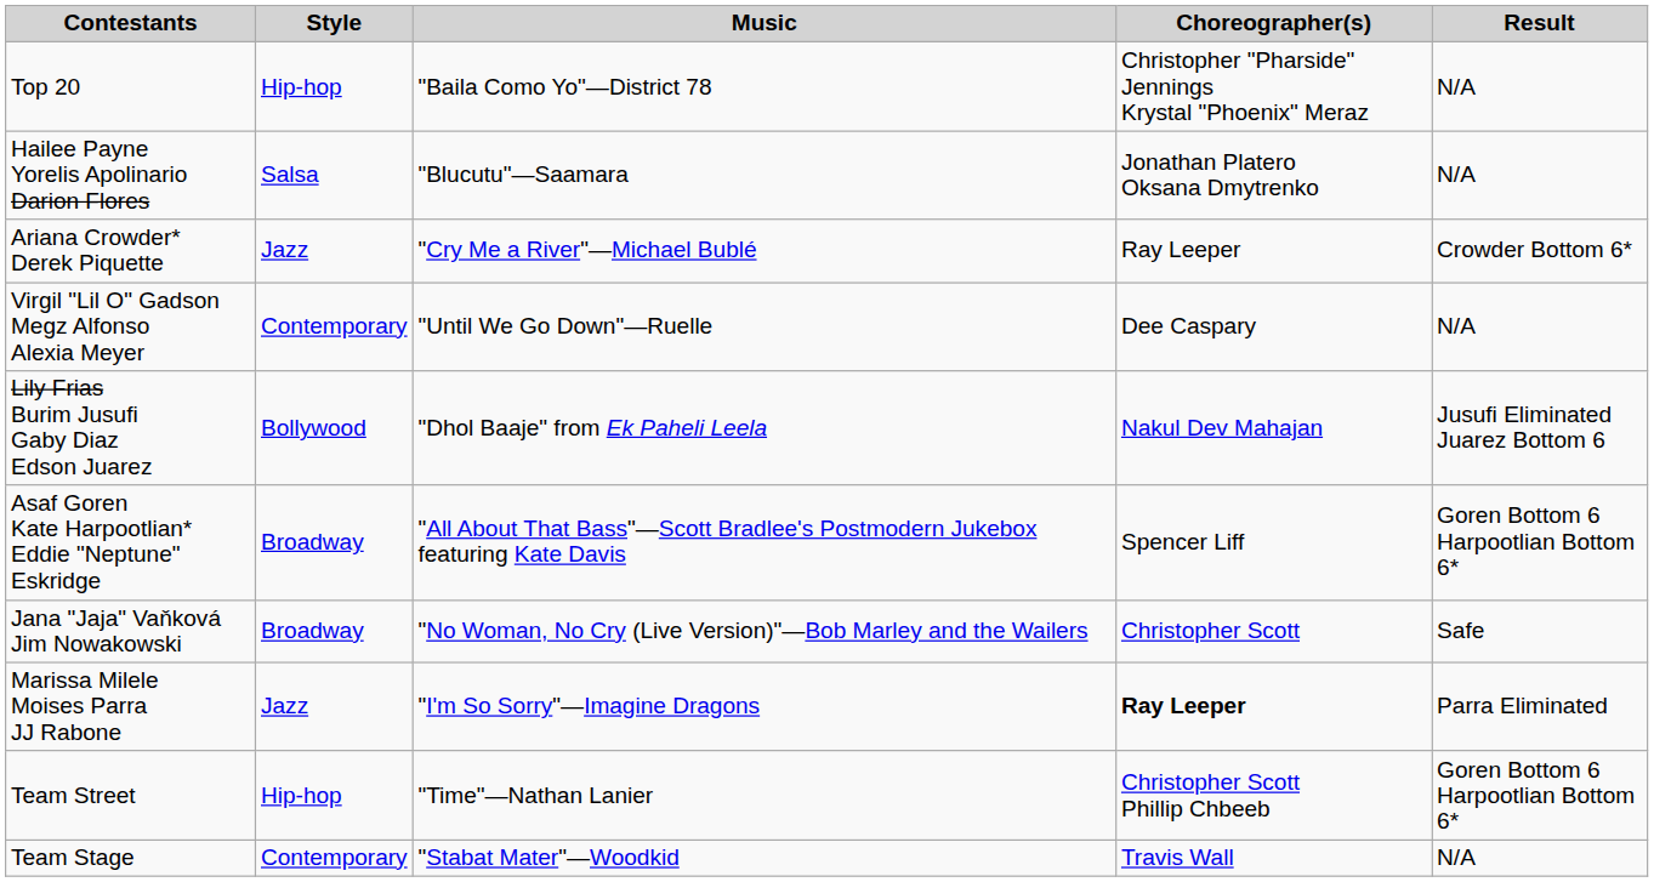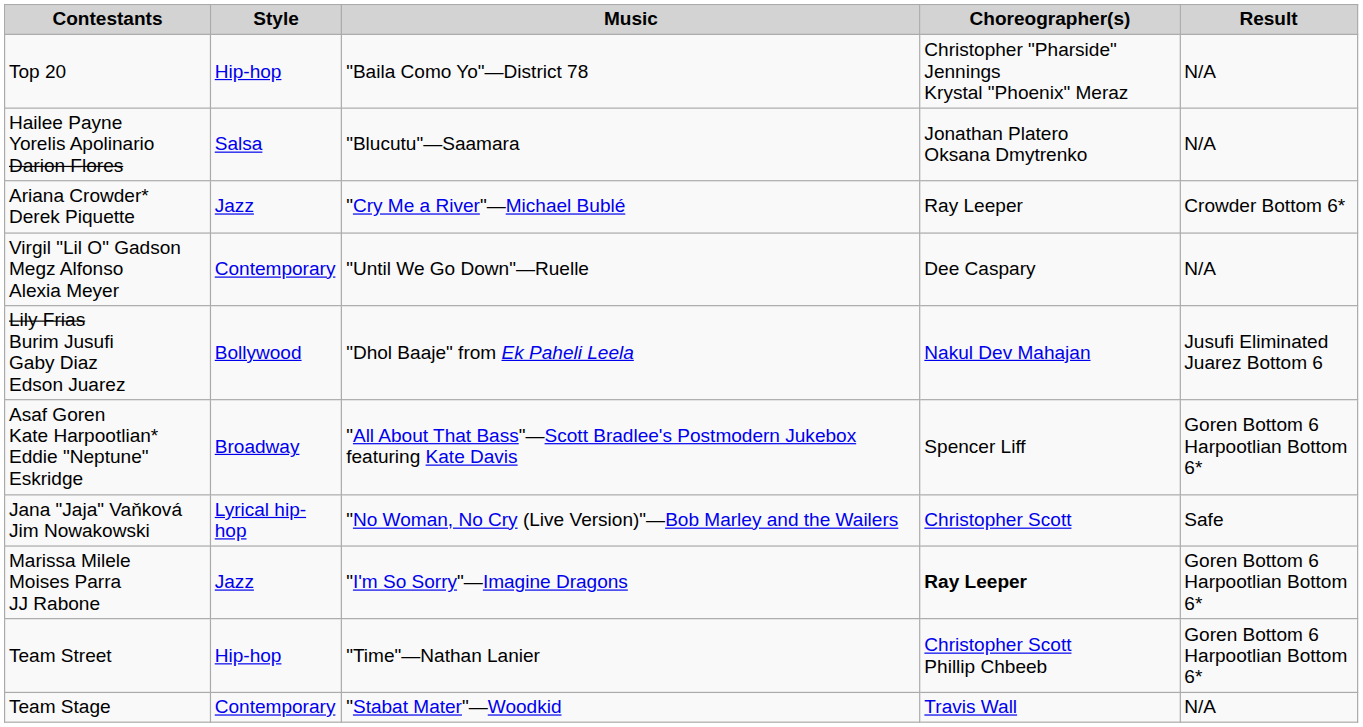 <table class="wikitable" style="width:90%;">
 <tr style="background:lightgrey; text-align:center;">
 <td><strong>Contestants</strong></td>
 <td><strong>Style</strong></td>
 <td><strong>Music</strong></td>
 <td><strong>Choreographer(s)</strong></td>
 <td><strong>Result</strong></td>
 </tr>
 <tr>
 <td>Top 20</td>
 <td><a href='#'>Hip-hop</a></td>
 <td>"Baila Como Yo"—District 78</td>
 <td>Christopher "Pharside" Jennings<br>Krystal "Phoenix" Meraz</td>
 <td>N/A</td>
 </tr>
 <tr>
 <td>Hailee Payne<br>Yorelis Apolinario<br><s>Darion Flores</s></td>
 <td><a href='#'>Salsa</a></td>
 <td>"Blucutu"—Saamara</td>
 <td>Jonathan Platero<br>Oksana Dmytrenko</td>
 <td>N/A</td>
 </tr>
 <tr>
 <td>Ariana Crowder*<br>Derek Piquette</td>
 <td><a href='#'>Jazz</a></td>
 <td>"<a href='#'>Cry Me a River</a>"—<a href='#'>Michael Bublé</a></td>
 <td>Ray Leeper</td>
 <td>Crowder Bottom 6*</td>
 </tr>
 <tr>
 <td>Virgil "Lil O" Gadson<br>Megz Alfonso<br>Alexia Meyer</td>
 <td><a href='#'>Contemporary</a></td>
 <td>"Until We Go Down"—Ruelle</td>
 <td>Dee Caspary</td>
 <td>N/A</td>
 </tr>
 <tr>
 <td><s>Lily Frias</s><br>Burim Jusufi<br>Gaby Diaz<br>Edson Juarez</td>
 <td><a href='#'>Bollywood</a></td>
 <td>"Dhol Baaje" from <em><a href='#'>Ek Paheli Leela</a></em></td>
 <td><a href='#'>Nakul Dev Mahajan</a></td>
 <td>Jusufi Eliminated <br>Juarez Bottom 6</td>
 </tr>
 <tr>
 <td>Asaf Goren<br>Kate Harpootlian*<br>Eddie "Neptune" Eskridge</td>
 <td><a href='#'>Broadway</a></td>
 <td>"<a href='#'>All About That Bass</a>"—<a href='#'>Scott Bradlee's Postmodern Jukebox</a> featuring <a href='#'>Kate Davis</a></td>
 <td>Spencer Liff</td>
 <td>Goren Bottom 6 <br>Harpootlian Bottom 6*</td>
 </tr>
 <tr>
 <td>Jana "Jaja" Vaňková<br>Jim Nowakowski</td>
-<td><a href='#'>Broadway</a></td>
+<td><a href='#'>Lyrical hip-hop</a></td>
 <td>"<a href='#'>No Woman, No Cry</a> (Live Version)"—<a href='#'>Bob Marley and the Wailers</a></td>
 <td><a href='#'>Christopher Scott</a></td>
 <td>Safe</td>
 </tr>
 <tr>
 <td>Marissa Milele<br>Moises Parra<br>JJ Rabone</td>
 <td><a href='#'>Jazz</a></td>
 <td>"<a href='#'>I'm So Sorry</a>"—<a href='#'>Imagine Dragons</a></td>
 <td><strong>Ray Leeper</strong></td>
-<td>Parra Eliminated</td>
+<td>Goren Bottom 6 <br>Harpootlian Bottom 6*</td>
 </tr>
 <tr>
 <td>Team Street</td>
 <td><a href='#'>Hip-hop</a></td>
 <td>"Time"—Nathan Lanier</td>
 <td><a href='#'>Christopher Scott</a><br>Phillip Chbeeb</td>
 <td>Goren Bottom 6 <br>Harpootlian Bottom 6*</td>
 </tr>
 <tr>
 <td>Team Stage</td>
 <td><a href='#'>Contemporary</a></td>
 <td>"<a href='#'>Stabat Mater</a>"—<a href='#'>Woodkid</a></td>
 <td><a href='#'>Travis Wall</a></td>
 <td>N/A</td>
 </tr>
 </table>
